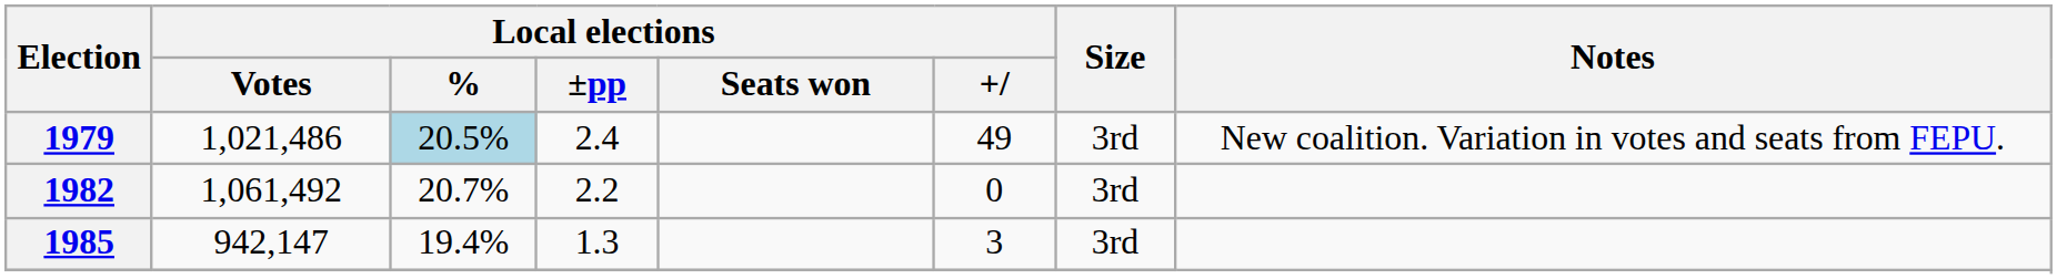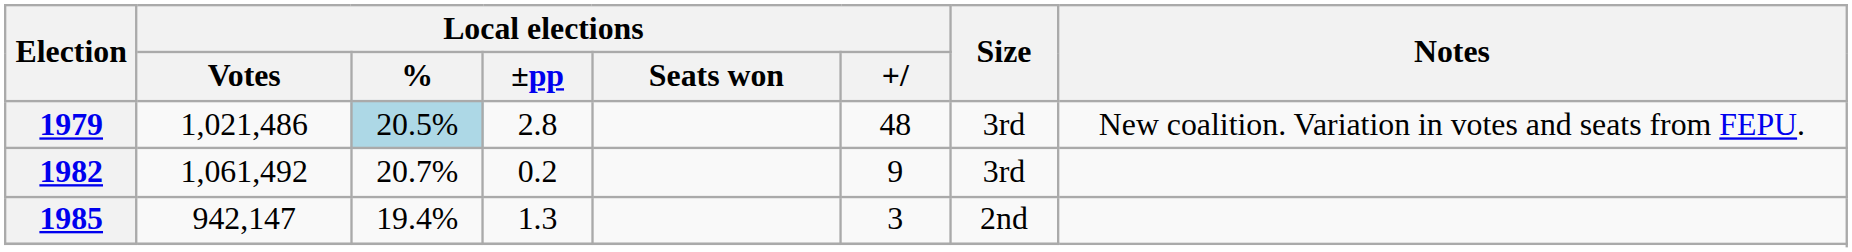 <table class="wikitable" style="text-align:center; font-size:85%; line-height:14px;">
 <tr>
 <th rowspan="2" width="50px">Election</th>
 <th colspan="5">Local elections</th>
 <th rowspan="2" width="40px">Size</th>
 <th rowspan="2" width="330px">Notes</th>
 </tr>
 <tr>
 <th width="85px">Votes</th>
 <th width="50px">%</th>
 <th width="40px">±<a href='#'>pp</a></th>
 <th width="100px">Seats won</th>
 <th width="40px">+/</th>
 </tr>
 <tr>
 <th><a href='#'>1979</a></th>
 <td>1,021,486</td>
 <td style="background: lightblue;">20.5%</td>
-<td>2.4</td>
+<td>2.8</td>
 <td></td>
-<td>49</td>
+<td>48</td>
 <td>3rd</td>
 <td>New coalition. Variation in votes and seats from <a href='#'>FEPU</a>.</td>
 </tr>
 <tr>
 <th><a href='#'>1982</a></th>
 <td>1,061,492</td>
 <td>20.7%</td>
-<td>2.2</td>
+<td>0.2</td>
 <td></td>
-<td>0</td>
+<td>9</td>
 <td>3rd</td>
 <td align="left"></td>
 </tr>
 <tr>
 <th><a href='#'>1985</a></th>
 <td>942,147</td>
 <td>19.4%</td>
 <td>1.3</td>
 <td></td>
 <td>3</td>
-<td>3rd</td>
+<td>2nd</td>
 </tr>
 <tr>
 </tr>
 </table>
